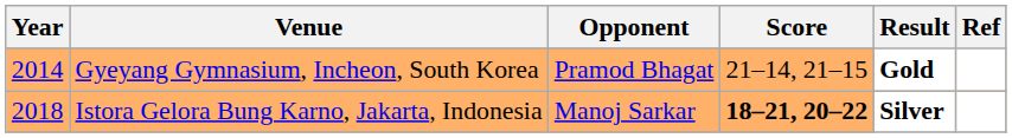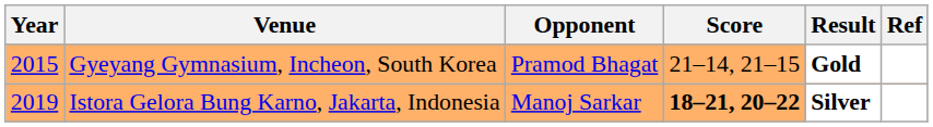 <table class="sortable wikitable" style="font-size: 90%;">
 <tr>
 <th>Year</th>
 <th>Venue</th>
 <th>Opponent</th>
 <th>Score</th>
 <th>Result</th>
 <th>Ref</th>
 </tr>
 <tr style="background:#FFB069">
-<td align="center"><a href='#'>2014</a></td>
+<td align="center"><a href='#'>2015</a></td>
 <td align="left"><a href='#'>Gyeyang Gymnasium</a>, <a href='#'>Incheon</a>, South Korea</td>
 <td align="left"> <a href='#'>Pramod Bhagat</a></td>
 <td align="left">21–14, 21–15</td>
 <td style="text-align:left; background:white"> <strong>Gold</strong></td>
 <td style="text-align:center; background:white"></td>
 </tr>
 <tr style="background:#FFB069">
-<td align="center"><a href='#'>2018</a></td>
+<td align="center"><a href='#'>2019</a></td>
 <td align="left"><a href='#'>Istora Gelora Bung Karno</a>, <a href='#'>Jakarta</a>, Indonesia</td>
 <td align="left"> <a href='#'>Manoj Sarkar</a></td>
 <td align="left"><strong>18–21, 20–22</strong></td>
 <td style="text-align:left; background:white"> <strong>Silver</strong></td>
 <td style="text-align:left; background:white"></td>
 </tr>
 </table>
